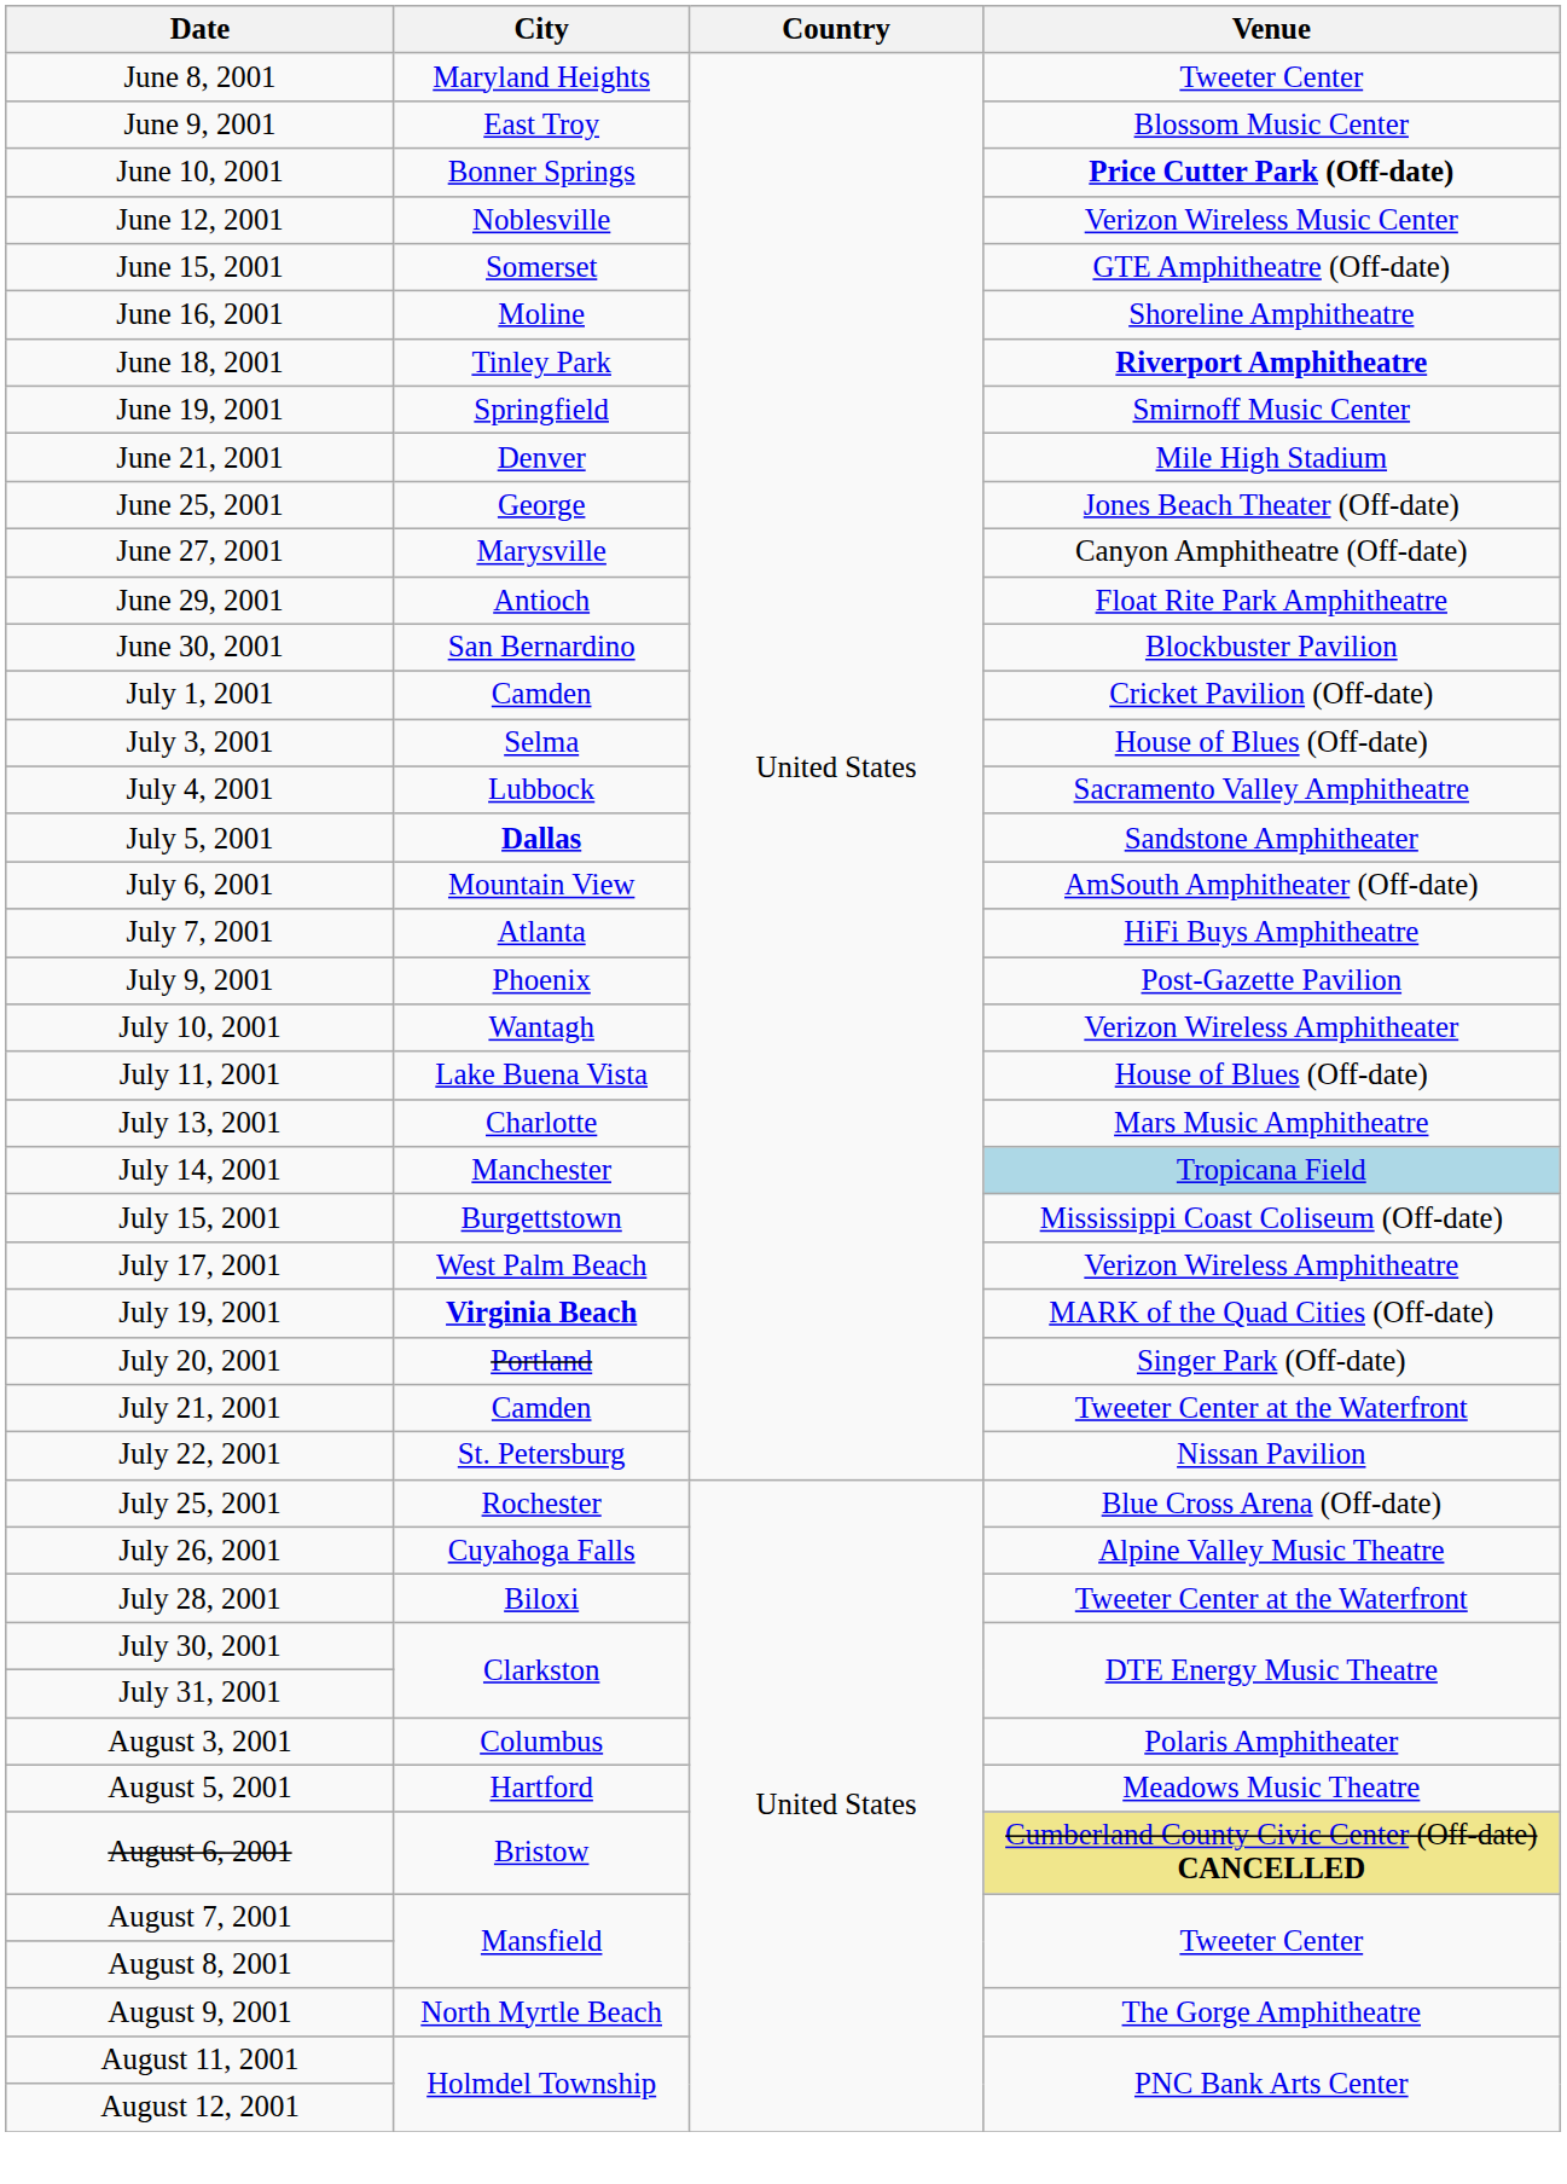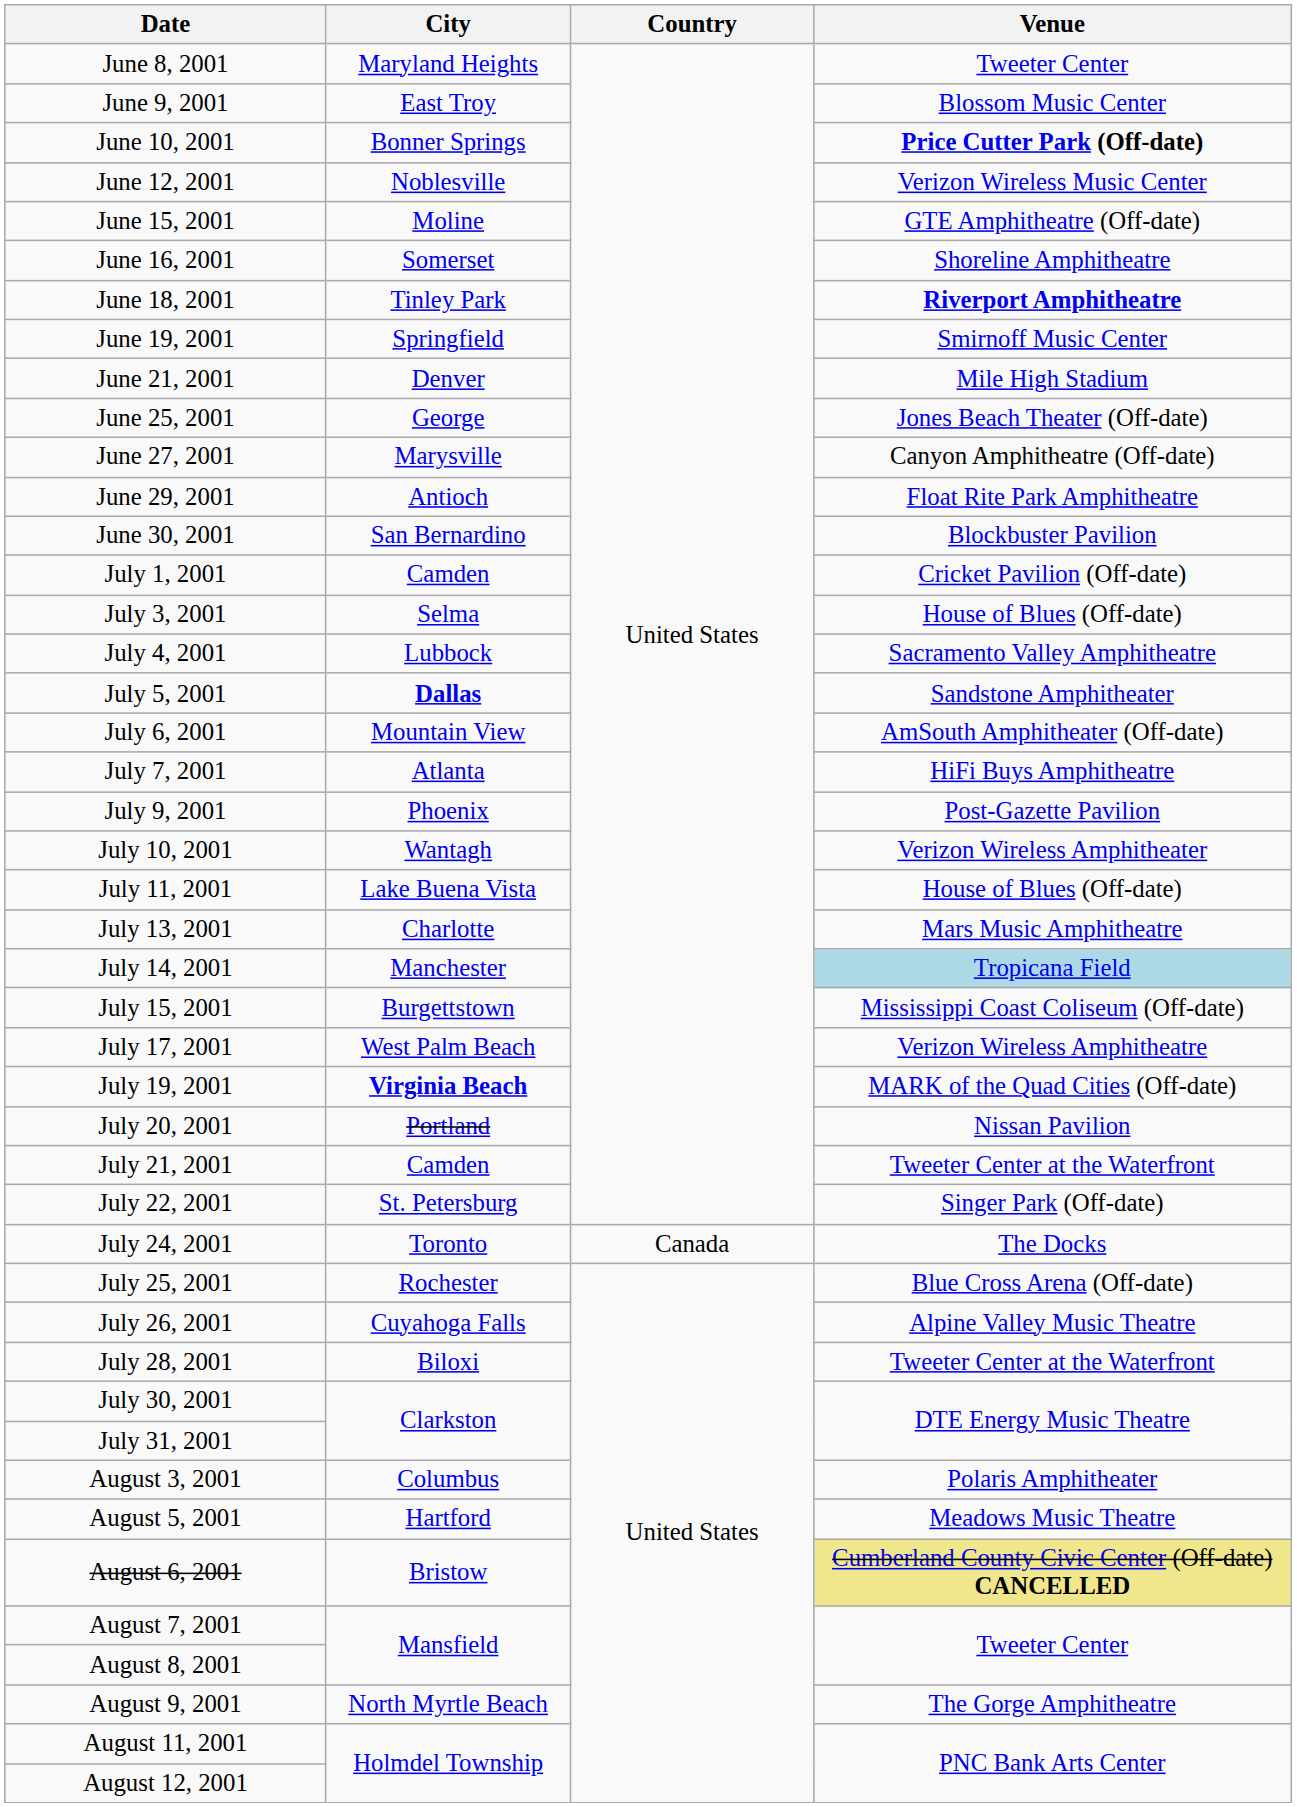 <table class="wikitable" style="text-align:center;">
 <tr>
 <th width="200">Date</th>
 <th width="150">City</th>
 <th width="150">Country</th>
 <th width="300">Venue</th>
 </tr>
 <tr>
 <td>June 8, 2001</td>
 <td><a href='#'>Maryland Heights</a></td>
 <td rowspan="30">United States</td>
 <td><a href='#'>Tweeter Center</a></td>
 </tr>
 <tr>
 <td>June 9, 2001</td>
 <td><a href='#'>East Troy</a></td>
 <td><a href='#'>Blossom Music Center</a></td>
 </tr>
 <tr>
 <td>June 10, 2001</td>
 <td><a href='#'>Bonner Springs</a></td>
 <td><strong><a href='#'>Price Cutter Park</a> (Off-date)</strong></td>
 </tr>
 <tr>
 <td>June 12, 2001</td>
 <td><a href='#'>Noblesville</a></td>
 <td><a href='#'>Verizon Wireless Music Center</a></td>
 </tr>
 <tr>
 <td>June 15, 2001</td>
-<td><a href='#'>Somerset</a></td>
+<td><a href='#'>Moline</a></td>
 <td><a href='#'>GTE Amphitheatre</a> (Off-date)</td>
 </tr>
 <tr>
 <td>June 16, 2001</td>
-<td><a href='#'>Moline</a></td>
+<td><a href='#'>Somerset</a></td>
 <td><a href='#'>Shoreline Amphitheatre</a></td>
 </tr>
 <tr>
 <td>June 18, 2001</td>
 <td><a href='#'>Tinley Park</a></td>
 <td><strong><a href='#'>Riverport Amphitheatre</a></strong></td>
 </tr>
 <tr>
 <td>June 19, 2001</td>
 <td><a href='#'>Springfield</a></td>
 <td><a href='#'>Smirnoff Music Center</a></td>
 </tr>
 <tr>
 <td>June 21, 2001</td>
 <td><a href='#'>Denver</a></td>
 <td><a href='#'>Mile High Stadium</a></td>
 </tr>
 <tr>
 <td>June 25, 2001</td>
 <td><a href='#'>George</a></td>
 <td><a href='#'>Jones Beach Theater</a> (Off-date)</td>
 </tr>
 <tr>
 <td>June 27, 2001</td>
 <td><a href='#'>Marysville</a></td>
 <td>Canyon Amphitheatre (Off-date)</td>
 </tr>
 <tr>
 <td>June 29, 2001</td>
 <td><a href='#'>Antioch</a></td>
 <td><a href='#'>Float Rite Park Amphitheatre</a></td>
 </tr>
 <tr>
 <td>June 30, 2001</td>
 <td><a href='#'>San Bernardino</a></td>
 <td><a href='#'>Blockbuster Pavilion</a></td>
 </tr>
 <tr>
 <td>July 1, 2001</td>
 <td><a href='#'>Camden</a></td>
 <td><a href='#'>Cricket Pavilion</a> (Off-date)</td>
 </tr>
 <tr>
 <td>July 3, 2001</td>
 <td><a href='#'>Selma</a></td>
 <td><a href='#'>House of Blues</a> (Off-date)</td>
 </tr>
 <tr>
 <td>July 4, 2001</td>
 <td><a href='#'>Lubbock</a></td>
 <td><a href='#'>Sacramento Valley Amphitheatre</a></td>
 </tr>
 <tr>
 <td>July 5, 2001</td>
 <td><strong><a href='#'>Dallas</a></strong></td>
 <td><a href='#'>Sandstone Amphitheater</a></td>
 </tr>
 <tr>
 <td>July 6, 2001</td>
 <td><a href='#'>Mountain View</a></td>
 <td><a href='#'>AmSouth Amphitheater</a> (Off-date)</td>
 </tr>
 <tr>
 <td>July 7, 2001</td>
 <td><a href='#'>Atlanta</a></td>
 <td><a href='#'>HiFi Buys Amphitheatre</a></td>
 </tr>
 <tr>
 <td>July 9, 2001</td>
 <td><a href='#'>Phoenix</a></td>
 <td><a href='#'>Post-Gazette Pavilion</a></td>
 </tr>
 <tr>
 <td>July 10, 2001</td>
 <td><a href='#'>Wantagh</a></td>
 <td><a href='#'>Verizon Wireless Amphitheater</a></td>
 </tr>
 <tr>
 <td>July 11, 2001</td>
 <td><a href='#'>Lake Buena Vista</a></td>
 <td><a href='#'>House of Blues</a> (Off-date)</td>
 </tr>
 <tr>
 <td>July 13, 2001</td>
 <td><a href='#'>Charlotte</a></td>
 <td><a href='#'>Mars Music Amphitheatre</a></td>
 </tr>
 <tr>
 <td>July 14, 2001</td>
 <td><a href='#'>Manchester</a></td>
 <td style="background: lightblue;"><a href='#'>Tropicana Field</a></td>
 </tr>
 <tr>
 <td>July 15, 2001</td>
 <td><a href='#'>Burgettstown</a></td>
 <td><a href='#'>Mississippi Coast Coliseum</a> (Off-date)</td>
 </tr>
 <tr>
 <td>July 17, 2001</td>
 <td><a href='#'>West Palm Beach</a></td>
 <td><a href='#'>Verizon Wireless Amphitheatre</a></td>
 </tr>
 <tr>
 <td>July 19, 2001</td>
 <td><strong><a href='#'>Virginia Beach</a></strong></td>
 <td><a href='#'>MARK of the Quad Cities</a> (Off-date)</td>
 </tr>
 <tr>
 <td>July 20, 2001</td>
 <td><s><a href='#'>Portland</a></s></td>
-<td><a href='#'>Singer Park</a> (Off-date)</td>
+<td><a href='#'>Nissan Pavilion</a></td>
 </tr>
 <tr>
 <td>July 21, 2001</td>
 <td><a href='#'>Camden</a></td>
 <td><a href='#'>Tweeter Center at the Waterfront</a></td>
 </tr>
 <tr>
 <td>July 22, 2001</td>
 <td><a href='#'>St. Petersburg</a></td>
-<td><a href='#'>Nissan Pavilion</a></td>
+<td><a href='#'>Singer Park</a> (Off-date)</td>
+</tr>
+<tr>
+<td>July 24, 2001</td>
+<td><a href='#'>Toronto</a></td>
+<td>Canada</td>
+<td><a href='#'>The Docks</a></td>
 </tr>
 <tr>
 <td>July 25, 2001</td>
 <td><a href='#'>Rochester</a></td>
 <td rowspan="14">United States</td>
 <td><a href='#'>Blue Cross Arena</a> (Off-date)</td>
 </tr>
 <tr>
 <td>July 26, 2001</td>
 <td><a href='#'>Cuyahoga Falls</a></td>
 <td><a href='#'>Alpine Valley Music Theatre</a></td>
 </tr>
 <tr>
 <td>July 28, 2001</td>
 <td><a href='#'>Biloxi</a></td>
 <td><a href='#'>Tweeter Center at the Waterfront</a></td>
 </tr>
 <tr>
 <td>July 30, 2001</td>
 <td rowspan="2"><a href='#'>Clarkston</a></td>
 <td rowspan="2"><a href='#'>DTE Energy Music Theatre</a></td>
 </tr>
 <tr>
 <td>July 31, 2001</td>
 </tr>
 <tr>
 <td>August 3, 2001</td>
 <td><a href='#'>Columbus</a></td>
 <td><a href='#'>Polaris Amphitheater</a></td>
 </tr>
 <tr>
 <td>August 5, 2001</td>
 <td><a href='#'>Hartford</a></td>
 <td><a href='#'>Meadows Music Theatre</a></td>
 </tr>
 <tr>
 <td><s>August 6, 2001</s></td>
 <td><a href='#'>Bristow</a></td>
 <td style="background: khaki;"><s><a href='#'>Cumberland County Civic Center</a> (Off-date)</s> <strong>CANCELLED</strong></td>
 </tr>
 <tr>
 <td>August 7, 2001</td>
 <td rowspan="2"><a href='#'>Mansfield</a></td>
 <td rowspan="2"><a href='#'>Tweeter Center</a></td>
 </tr>
 <tr>
 <td>August 8, 2001</td>
 </tr>
 <tr>
 <td>August 9, 2001</td>
 <td><a href='#'>North Myrtle Beach</a></td>
 <td><a href='#'>The Gorge Amphitheatre</a></td>
 </tr>
 <tr>
 <td>August 11, 2001</td>
 <td rowspan="2"><a href='#'>Holmdel Township</a></td>
 <td rowspan="2"><a href='#'>PNC Bank Arts Center</a></td>
 </tr>
 <tr>
 <td>August 12, 2001</td>
 </tr>
 </table>
